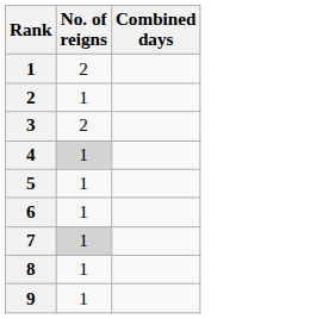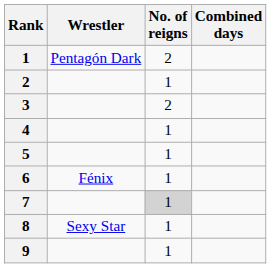 <table class="wikitable sortable" style="text-align: center">
 <tr>
 <th>Rank</th>
+<th>Wrestler</th>
 <th>No. of<br>reigns</th>
 <th>Combined<br>days</th>
 </tr>
 <tr>
 <th>1</th>
+<td><a href='#'>Pentagón Dark</a></td>
 <td>2</td>
 <td></td>
 </tr>
 <tr>
 <th>2</th>
+<td></td>
 <td>1</td>
 <td></td>
 </tr>
 <tr>
 <th>3</th>
+<td></td>
 <td>2</td>
 <td></td>
 </tr>
 <tr>
 <th>4</th>
-<td style="background: lightgrey;">1</td>
+<td></td>
+<td>1</td>
 <td></td>
 </tr>
 <tr>
 <th>5</th>
+<td></td>
 <td>1</td>
 <td></td>
 </tr>
 <tr>
 <th>6</th>
+<td><a href='#'>Fénix</a></td>
 <td>1</td>
 <td></td>
 </tr>
 <tr>
 <th>7</th>
+<td></td>
 <td style="background: lightgrey;">1</td>
 <td></td>
 </tr>
 <tr>
 <th>8</th>
+<td><a href='#'>Sexy Star</a></td>
 <td>1</td>
 <td></td>
 </tr>
 <tr>
 <th>9</th>
+<td></td>
 <td>1</td>
 <td></td>
 </tr>
 </table>
